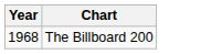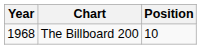 <table class="wikitable">
 <tr>
 <th align="left">Year</th>
 <th align="left">Chart</th>
+<th align="left">Position</th>
 </tr>
 <tr>
 <td align="left">1968</td>
 <td align="left">The Billboard 200</td>
+<td align="left">10</td>
 </tr>
 </table>
